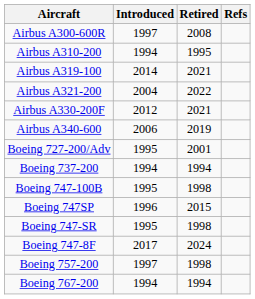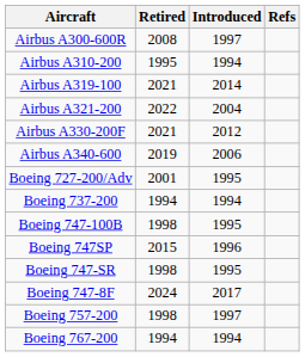 <table class="wikitable" style="text-align:center; margin:auto;">
 <tr>
 <th>Aircraft</th>
+<th>Retired</th>
 <th>Introduced</th>
-<th>Retired</th>
 <th>Refs</th>
 </tr>
 <tr>
 <td><a href='#'>Airbus A300-600R</a></td>
+<td>2008</td>
 <td>1997</td>
-<td>2008</td>
 <td></td>
 </tr>
 <tr>
 <td><a href='#'>Airbus A310-200</a></td>
+<td>1995</td>
 <td>1994</td>
-<td>1995</td>
 <td></td>
 </tr>
 <tr>
 <td><a href='#'>Airbus A319-100</a></td>
+<td>2021</td>
 <td>2014</td>
-<td>2021</td>
 <td></td>
 </tr>
 <tr>
 <td><a href='#'>Airbus A321-200</a></td>
+<td>2022</td>
 <td>2004</td>
-<td>2022</td>
 <td></td>
 </tr>
 <tr>
 <td><a href='#'>Airbus A330-200F</a></td>
+<td>2021</td>
 <td>2012</td>
-<td>2021</td>
 <td></td>
 </tr>
 <tr>
 <td><a href='#'>Airbus A340-600</a></td>
+<td>2019</td>
 <td>2006</td>
-<td>2019</td>
 <td></td>
 </tr>
 <tr>
 <td><a href='#'>Boeing 727-200/Adv</a></td>
+<td>2001</td>
 <td>1995</td>
-<td>2001</td>
 <td></td>
 </tr>
 <tr>
 <td><a href='#'>Boeing 737-200</a></td>
 <td>1994</td>
 <td>1994</td>
 <td></td>
 </tr>
 <tr>
 <td><a href='#'>Boeing 747-100B</a></td>
+<td>1998</td>
 <td>1995</td>
-<td>1998</td>
 <td></td>
 </tr>
 <tr>
 <td><a href='#'>Boeing 747SP</a></td>
+<td>2015</td>
 <td>1996</td>
-<td>2015</td>
 <td></td>
 </tr>
 <tr>
 <td><a href='#'>Boeing 747-SR</a></td>
+<td>1998</td>
 <td>1995</td>
-<td>1998</td>
 <td></td>
 </tr>
 <tr>
 <td><a href='#'>Boeing 747-8F</a></td>
+<td>2024</td>
 <td>2017</td>
-<td>2024</td>
 <td></td>
 </tr>
 <tr>
 <td><a href='#'>Boeing 757-200</a></td>
+<td>1998</td>
 <td>1997</td>
-<td>1998</td>
 <td></td>
 </tr>
 <tr>
 <td><a href='#'>Boeing 767-200</a></td>
 <td>1994</td>
 <td>1994</td>
 <td></td>
 </tr>
 </table>
